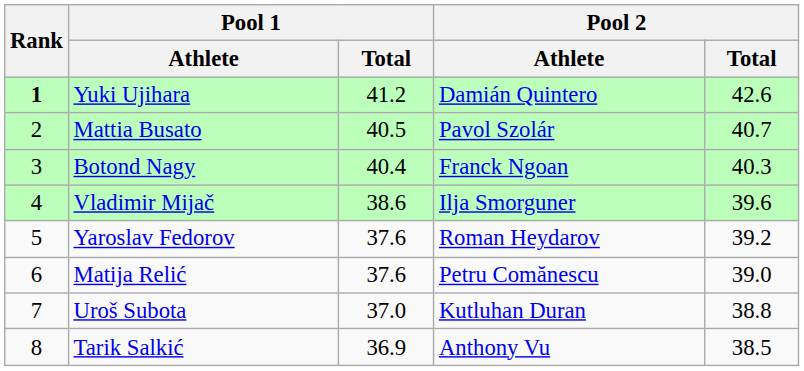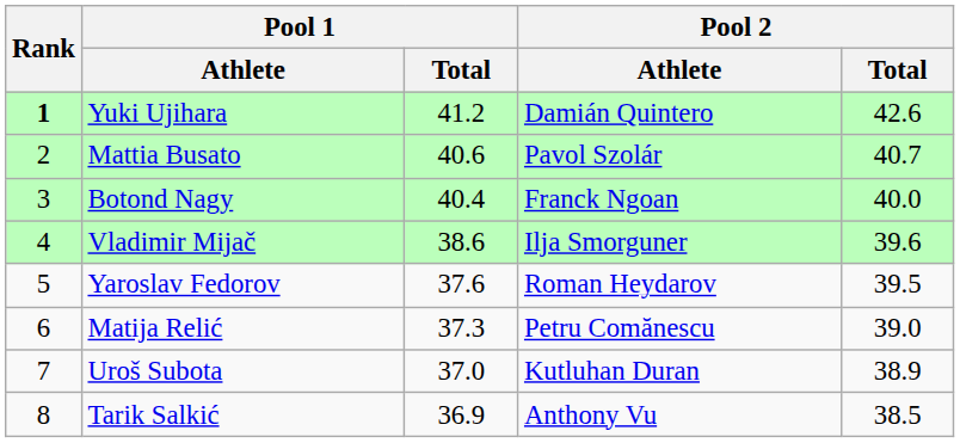 <table class="wikitable" style="text-align:center;">
 <tr>
 <th rowspan=2>Rank</th>
 <th colspan=2 width=250>Pool 1</th>
 <th colspan=2 width=250>Pool 2</th>
 </tr>
 <tr>
 <th>Athlete</th>
 <th>Total</th>
 <th>Athlete</th>
 <th>Total</th>
 </tr>
 <tr bgcolor=bbffbb>
 <td><strong>1</strong></td>
 <td align=left> <a href='#'>Yuki Ujihara</a></td>
 <td>41.2</td>
 <td align=left> <a href='#'>Damián Quintero</a></td>
 <td>42.6</td>
 </tr>
 <tr bgcolor=bbffbb>
 <td>2</td>
 <td align=left> <a href='#'>Mattia Busato</a></td>
-<td>40.5</td>
+<td>40.6</td>
 <td align=left> <a href='#'>Pavol Szolár</a></td>
 <td>40.7</td>
 </tr>
 <tr bgcolor=bbffbb>
 <td>3</td>
 <td align=left> <a href='#'>Botond Nagy</a></td>
 <td>40.4</td>
 <td align=left> <a href='#'>Franck Ngoan</a></td>
-<td>40.3</td>
+<td>40.0</td>
 </tr>
 <tr bgcolor=bbffbb>
 <td>4</td>
 <td align=left> <a href='#'>Vladimir Mijač</a></td>
 <td>38.6</td>
 <td align=left> <a href='#'>Ilja Smorguner</a></td>
 <td>39.6</td>
 </tr>
 <tr>
 <td>5</td>
 <td align=left> <a href='#'>Yaroslav Fedorov</a></td>
 <td>37.6</td>
 <td align=left> <a href='#'>Roman Heydarov</a></td>
-<td>39.2</td>
+<td>39.5</td>
 </tr>
 <tr>
 <td>6</td>
 <td align=left> <a href='#'>Matija Relić</a></td>
-<td>37.6</td>
+<td>37.3</td>
 <td align=left> <a href='#'>Petru Comănescu</a></td>
 <td>39.0</td>
 </tr>
 <tr>
 <td>7</td>
 <td align=left> <a href='#'>Uroš Subota</a></td>
 <td>37.0</td>
 <td align=left> <a href='#'>Kutluhan Duran</a></td>
-<td>38.8</td>
+<td>38.9</td>
 </tr>
 <tr>
 <td>8</td>
 <td align=left> <a href='#'>Tarik Salkić</a></td>
 <td>36.9</td>
 <td align=left> <a href='#'>Anthony Vu</a></td>
 <td>38.5</td>
 </tr>
 </table>
